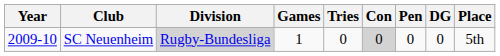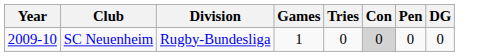 <table class="wikitable">
 <tr>
 <th>Year</th>
 <th>Club</th>
 <th>Division</th>
 <th>Games</th>
 <th>Tries</th>
 <th>Con</th>
 <th>Pen</th>
 <th>DG</th>
-<th>Place</th>
 </tr>
 <tr align="center">
 <td><a href='#'>2009-10</a></td>
 <td><a href='#'>SC Neuenheim</a></td>
-<td style="background: lightgrey;"><a href='#'>Rugby-Bundesliga</a></td>
+<td><a href='#'>Rugby-Bundesliga</a></td>
 <td>1</td>
 <td>0</td>
 <td style="background: lightgrey;">0</td>
 <td>0</td>
 <td>0</td>
-<td>5th</td>
 </tr>
 </table>
